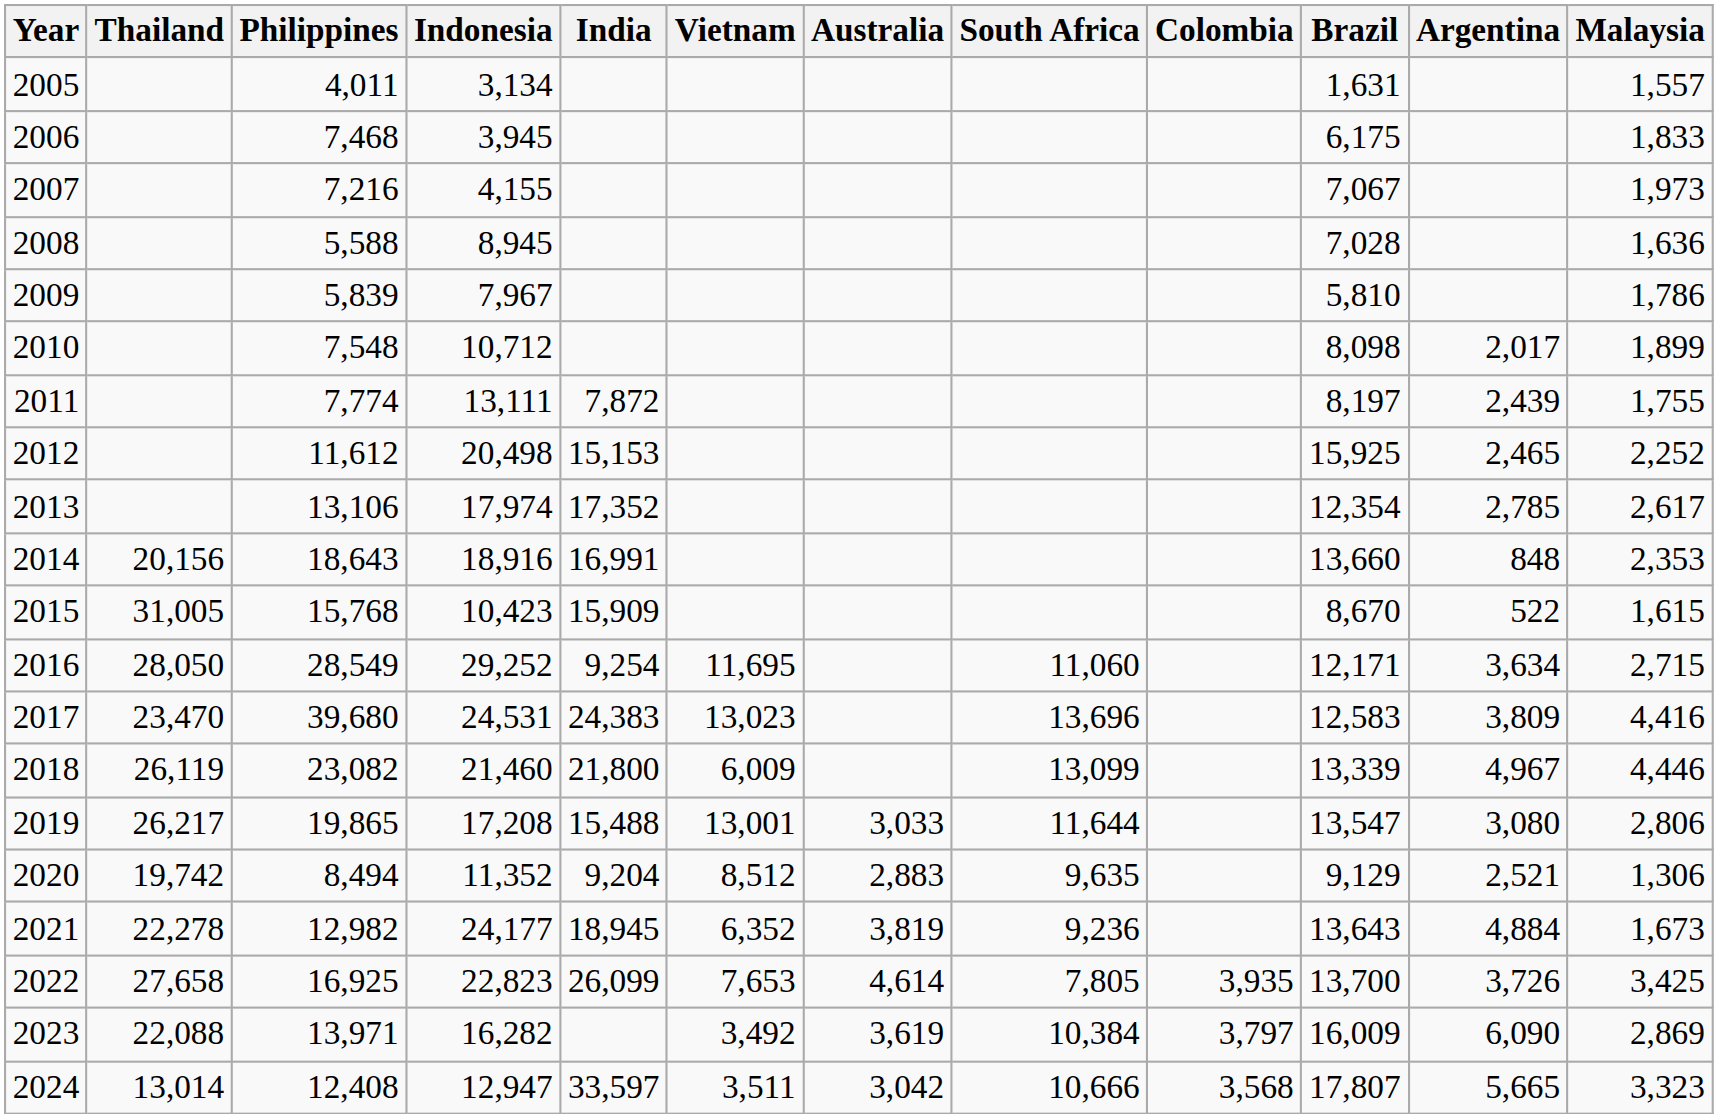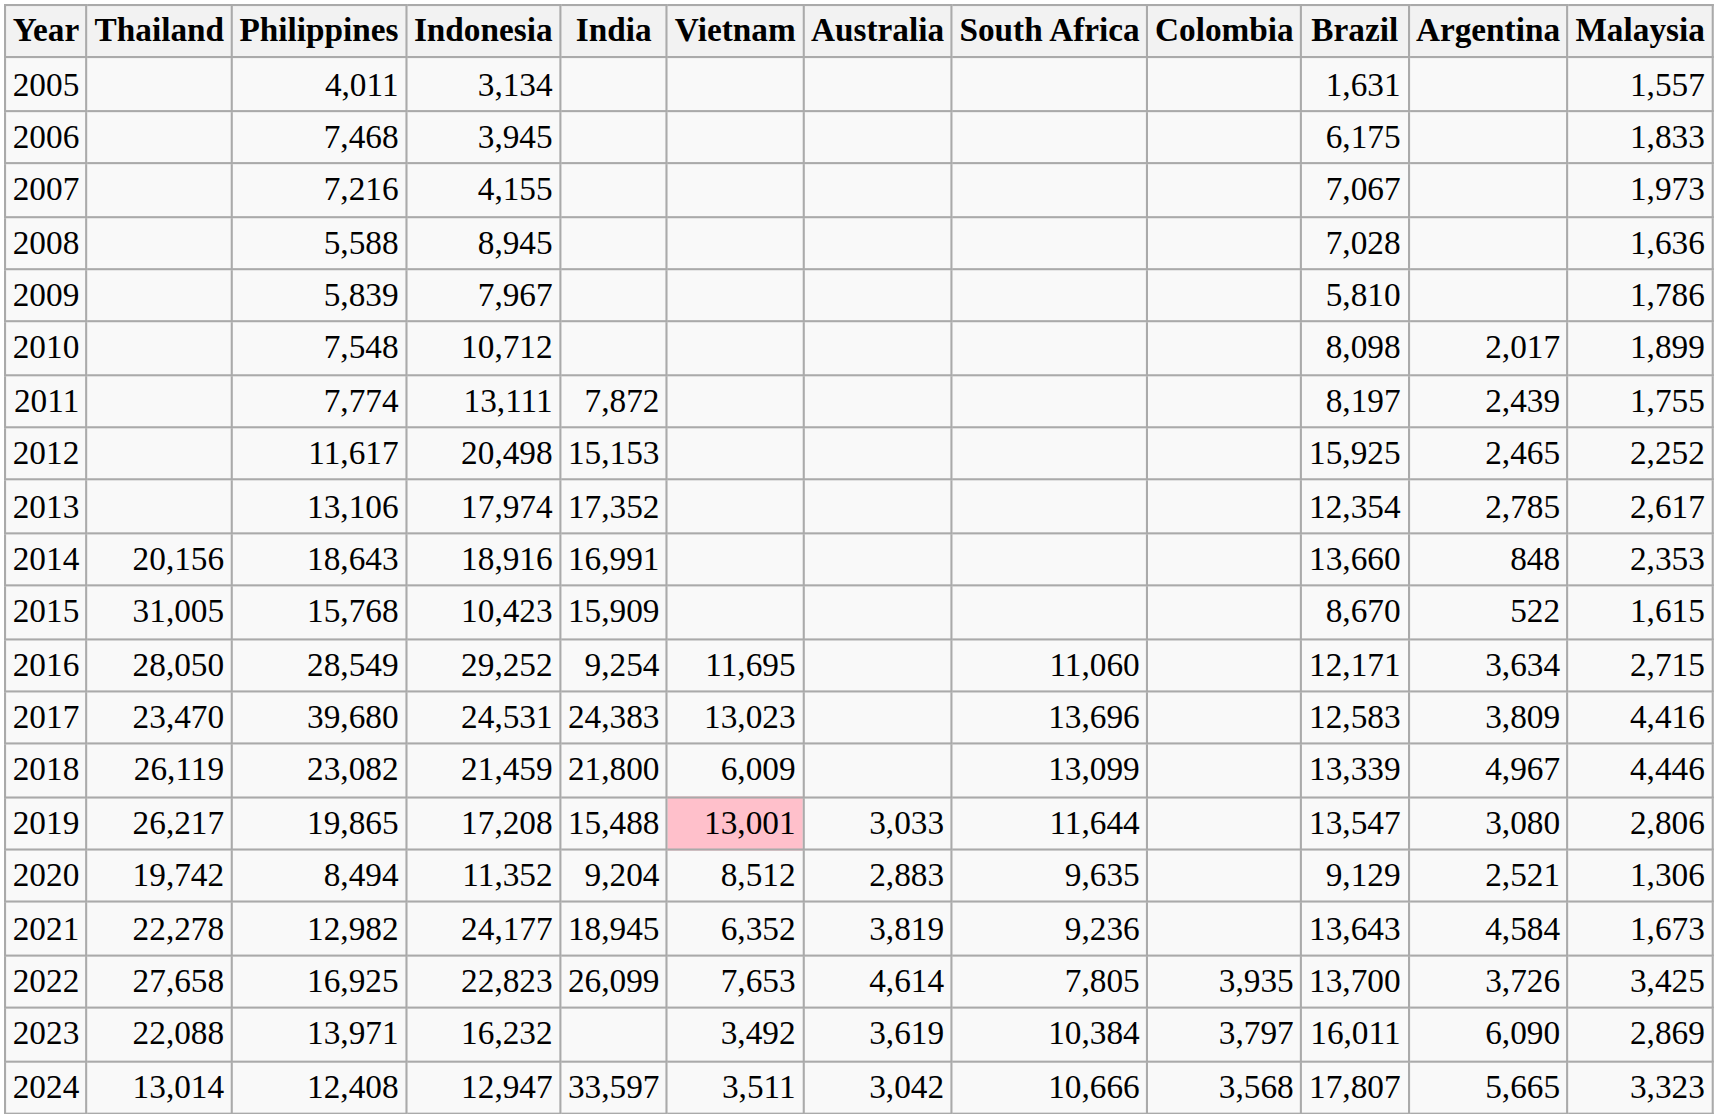 <table class=wikitable style="text-align: right;">
 <tr>
 <th>Year</th>
 <th>Thailand</th>
 <th>Philippines</th>
 <th>Indonesia</th>
 <th>India</th>
 <th>Vietnam</th>
 <th>Australia</th>
 <th>South Africa</th>
 <th>Colombia</th>
 <th>Brazil</th>
 <th>Argentina</th>
 <th>Malaysia</th>
 </tr>
 <tr>
 <td>2005</td>
 <td></td>
 <td>4,011</td>
 <td>3,134</td>
 <td></td>
 <td></td>
 <td></td>
 <td></td>
 <td></td>
 <td>1,631</td>
 <td></td>
 <td>1,557</td>
 </tr>
 <tr>
 <td>2006</td>
 <td></td>
 <td>7,468</td>
 <td>3,945</td>
 <td></td>
 <td></td>
 <td></td>
 <td></td>
 <td></td>
 <td>6,175</td>
 <td></td>
 <td>1,833</td>
 </tr>
 <tr>
 <td>2007</td>
 <td></td>
 <td>7,216</td>
 <td>4,155</td>
 <td></td>
 <td></td>
 <td></td>
 <td></td>
 <td></td>
 <td>7,067</td>
 <td></td>
 <td>1,973</td>
 </tr>
 <tr>
 <td>2008</td>
 <td></td>
 <td>5,588</td>
 <td>8,945</td>
 <td></td>
 <td></td>
 <td></td>
 <td></td>
 <td></td>
 <td>7,028</td>
 <td></td>
 <td>1,636</td>
 </tr>
 <tr>
 <td>2009</td>
 <td></td>
 <td>5,839</td>
 <td>7,967</td>
 <td></td>
 <td></td>
 <td></td>
 <td></td>
 <td></td>
 <td>5,810</td>
 <td></td>
 <td>1,786</td>
 </tr>
 <tr>
 <td>2010</td>
 <td></td>
 <td>7,548</td>
 <td>10,712</td>
 <td></td>
 <td></td>
 <td></td>
 <td></td>
 <td></td>
 <td>8,098</td>
 <td>2,017</td>
 <td>1,899</td>
 </tr>
 <tr>
 <td>2011</td>
 <td></td>
 <td>7,774</td>
 <td>13,111</td>
 <td>7,872</td>
 <td></td>
 <td></td>
 <td></td>
 <td></td>
 <td>8,197</td>
 <td>2,439</td>
 <td>1,755</td>
 </tr>
 <tr>
 <td>2012</td>
 <td></td>
-<td>11,612</td>
+<td>11,617</td>
 <td>20,498</td>
 <td>15,153</td>
 <td></td>
 <td></td>
 <td></td>
 <td></td>
 <td>15,925</td>
 <td>2,465</td>
 <td>2,252</td>
 </tr>
 <tr>
 <td>2013</td>
 <td></td>
 <td>13,106</td>
 <td>17,974</td>
 <td>17,352</td>
 <td></td>
 <td></td>
 <td></td>
 <td></td>
 <td>12,354</td>
 <td>2,785</td>
 <td>2,617</td>
 </tr>
 <tr>
 <td>2014</td>
 <td>20,156</td>
 <td>18,643</td>
 <td>18,916</td>
 <td>16,991</td>
 <td></td>
 <td></td>
 <td></td>
 <td></td>
 <td>13,660</td>
 <td>848</td>
 <td>2,353</td>
 </tr>
 <tr>
 <td>2015</td>
 <td>31,005</td>
 <td>15,768</td>
 <td>10,423</td>
 <td>15,909</td>
 <td></td>
 <td></td>
 <td></td>
 <td></td>
 <td>8,670</td>
 <td>522</td>
 <td>1,615</td>
 </tr>
 <tr>
 <td>2016</td>
 <td>28,050</td>
 <td>28,549</td>
 <td>29,252</td>
 <td>9,254</td>
 <td>11,695</td>
 <td></td>
 <td>11,060</td>
 <td></td>
 <td>12,171</td>
 <td>3,634</td>
 <td>2,715</td>
 </tr>
 <tr>
 <td>2017</td>
 <td>23,470</td>
 <td>39,680</td>
 <td>24,531</td>
 <td>24,383</td>
 <td>13,023</td>
 <td></td>
 <td>13,696</td>
 <td></td>
 <td>12,583</td>
 <td>3,809</td>
 <td>4,416</td>
 </tr>
 <tr>
 <td>2018</td>
 <td>26,119</td>
 <td>23,082</td>
-<td>21,460</td>
+<td>21,459</td>
 <td>21,800</td>
 <td>6,009</td>
 <td></td>
 <td>13,099</td>
 <td></td>
 <td>13,339</td>
 <td>4,967</td>
 <td>4,446</td>
 </tr>
 <tr>
 <td>2019</td>
 <td>26,217</td>
 <td>19,865</td>
 <td>17,208</td>
 <td>15,488</td>
-<td>13,001</td>
+<td style="background: pink;">13,001</td>
 <td>3,033</td>
 <td>11,644</td>
 <td></td>
 <td>13,547</td>
 <td>3,080</td>
 <td>2,806</td>
 </tr>
 <tr>
 <td>2020</td>
 <td>19,742</td>
 <td>8,494</td>
 <td>11,352</td>
 <td>9,204</td>
 <td>8,512</td>
 <td>2,883</td>
 <td>9,635</td>
 <td></td>
 <td>9,129</td>
 <td>2,521</td>
 <td>1,306</td>
 </tr>
 <tr>
 <td>2021</td>
 <td>22,278</td>
 <td>12,982</td>
 <td>24,177</td>
 <td>18,945</td>
 <td>6,352</td>
 <td>3,819</td>
 <td>9,236</td>
 <td></td>
 <td>13,643</td>
-<td>4,884</td>
+<td>4,584</td>
 <td>1,673</td>
 </tr>
 <tr>
 <td>2022</td>
 <td>27,658</td>
 <td>16,925</td>
 <td>22,823</td>
 <td>26,099</td>
 <td>7,653</td>
 <td>4,614</td>
 <td>7,805</td>
 <td>3,935</td>
 <td>13,700</td>
 <td>3,726</td>
 <td>3,425</td>
 </tr>
 <tr>
 <td>2023</td>
 <td>22,088</td>
 <td>13,971</td>
-<td>16,282</td>
+<td>16,232</td>
 <td></td>
 <td>3,492</td>
 <td>3,619</td>
 <td>10,384</td>
 <td>3,797</td>
-<td>16,009</td>
+<td>16,011</td>
 <td>6,090</td>
 <td>2,869</td>
 </tr>
 <tr>
 <td>2024</td>
 <td>13,014</td>
 <td>12,408</td>
 <td>12,947</td>
 <td>33,597</td>
 <td>3,511</td>
 <td>3,042</td>
 <td>10,666</td>
 <td>3,568</td>
 <td>17,807</td>
 <td>5,665</td>
 <td>3,323</td>
 </tr>
 </table>
